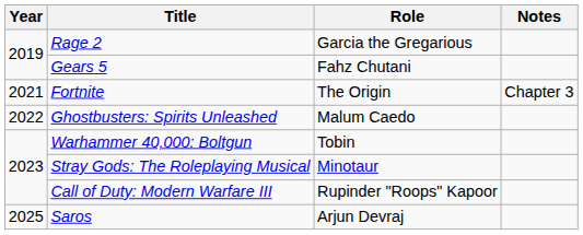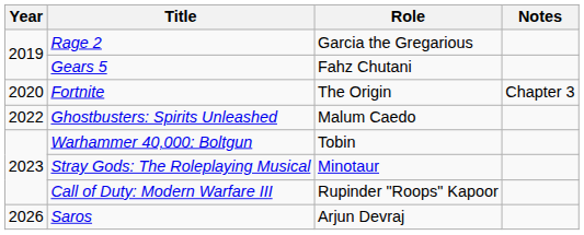 <table class="wikitable">
 <tr>
 <th>Year</th>
 <th>Title</th>
 <th>Role</th>
 <th>Notes</th>
 </tr>
 <tr>
 <td rowspan="2">2019</td>
 <td><em><a href='#'>Rage 2</a></em></td>
 <td>Garcia the Gregarious</td>
 <td></td>
 </tr>
 <tr>
 <td><em><a href='#'>Gears 5</a></em></td>
 <td>Fahz Chutani</td>
 <td></td>
 </tr>
 <tr>
-<td>2021</td>
+<td>2020</td>
 <td><em><a href='#'>Fortnite</a></em></td>
 <td>The Origin</td>
 <td>Chapter 3</td>
 </tr>
 <tr>
 <td>2022</td>
 <td><em><a href='#'>Ghostbusters: Spirits Unleashed</a></em></td>
 <td>Malum Caedo</td>
 <td></td>
 </tr>
 <tr>
 <td rowspan="3">2023</td>
 <td><em><a href='#'>Warhammer 40,000: Boltgun</a></em></td>
 <td>Tobin</td>
 <td></td>
 </tr>
 <tr>
 <td><em><a href='#'>Stray Gods: The Roleplaying Musical</a></em></td>
 <td><a href='#'>Minotaur</a></td>
 <td></td>
 </tr>
 <tr>
 <td><a href='#'><em>Call of Duty: Modern Warfare III</em></a></td>
 <td>Rupinder "Roops" Kapoor</td>
 <td></td>
 </tr>
 <tr>
-<td>2025</td>
+<td>2026</td>
 <td><em><a href='#'>Saros</a></em></td>
 <td>Arjun Devraj</td>
 <td></td>
 </tr>
 </table>
